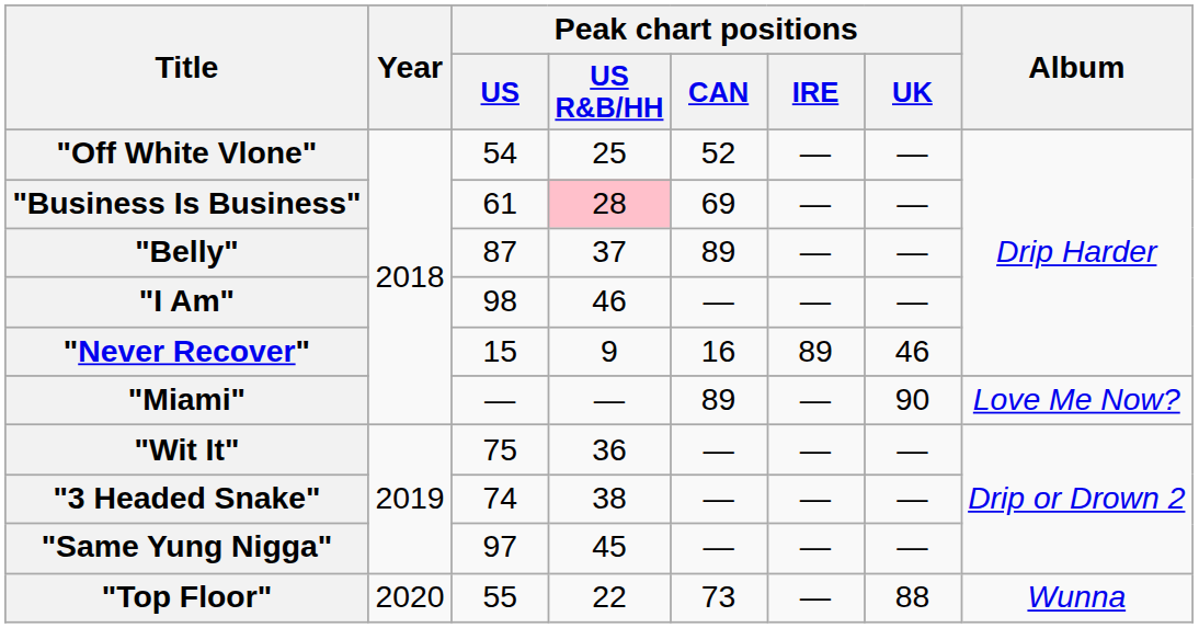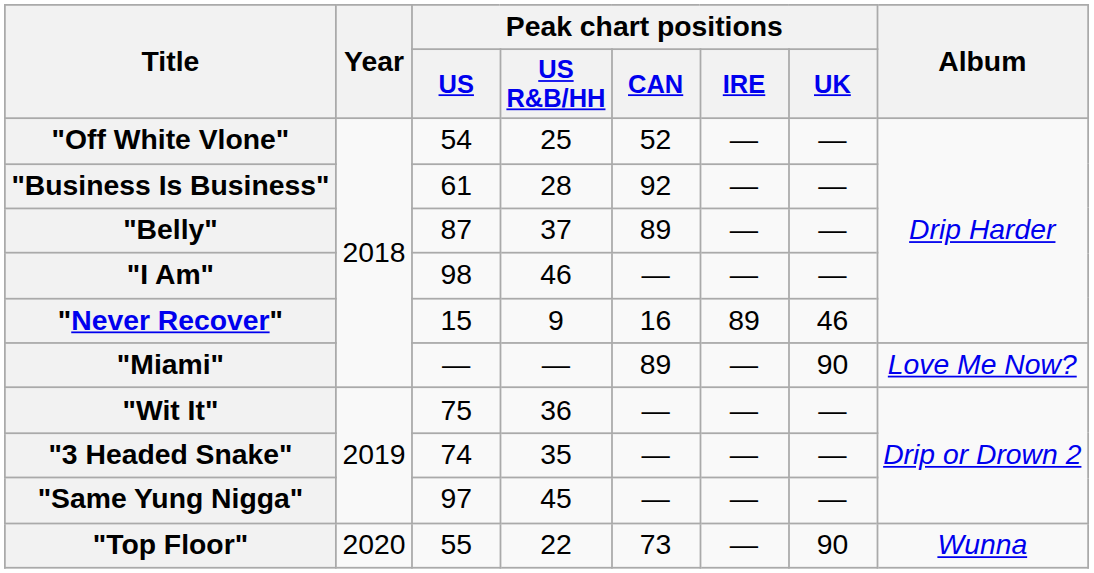 <table class="wikitable plainrowheaders" style="text-align:center;">
 <tr>
 <th rowspan="2">Title</th>
 <th rowspan="2">Year</th>
 <th colspan="5">Peak chart positions</th>
 <th rowspan="2">Album</th>
 </tr>
 <tr>
 <th scope="col" style="width:3em;font-size:90%;"><a href='#'>US</a></th>
 <th scope="col" style="width:3em;font-size:90%;"><a href='#'>US</a><br><a href='#'>R&B/HH</a></th>
 <th scope="col" style="width:3em;font-size:90%;"><a href='#'>CAN</a></th>
 <th scope="col" style="width:3em;font-size:90%;"><a href='#'>IRE</a></th>
 <th scope="col" style="width:3em;font-size:90%;"><a href='#'>UK</a></th>
 </tr>
 <tr>
 <th scope="row">"Off White Vlone"<br></th>
 <td rowspan="6">2018</td>
 <td>54</td>
 <td>25</td>
 <td>52</td>
 <td>—</td>
 <td>—</td>
 <td rowspan="5"><em><a href='#'>Drip Harder</a></em></td>
 </tr>
 <tr>
 <th scope="row">"Business Is Business"<br></th>
 <td>61</td>
-<td style="background: pink;">28</td>
-<td>69</td>
+<td>28</td>
+<td>92</td>
 <td>—</td>
 <td>—</td>
 </tr>
 <tr>
 <th scope="row">"Belly"<br></th>
 <td>87</td>
 <td>37</td>
 <td>89</td>
 <td>—</td>
 <td>—</td>
 </tr>
 <tr>
 <th scope="row">"I Am"<br></th>
 <td>98</td>
 <td>46</td>
 <td>—</td>
 <td>—</td>
 <td>—</td>
 </tr>
 <tr>
 <th scope="row">"<a href='#'>Never Recover</a>"<br></th>
 <td>15</td>
 <td>9</td>
 <td>16</td>
 <td>89</td>
 <td>46</td>
 </tr>
 <tr>
 <th scope="row">"Miami"<br></th>
 <td>—</td>
 <td>—</td>
 <td>89</td>
 <td>—</td>
 <td>90</td>
 <td><em><a href='#'>Love Me Now?</a></em></td>
 </tr>
 <tr>
 <th scope="row">"Wit It"<br></th>
 <td rowspan="3">2019</td>
 <td>75</td>
 <td>36</td>
 <td>—</td>
 <td>—</td>
 <td>—</td>
 <td rowspan="3"><em><a href='#'>Drip or Drown 2</a></em></td>
 </tr>
 <tr>
 <th scope="row">"3 Headed Snake"<br></th>
 <td>74</td>
-<td>38</td>
+<td>35</td>
 <td>—</td>
 <td>—</td>
 <td>—</td>
 </tr>
 <tr>
 <th scope="row">"Same Yung Nigga"<br></th>
 <td>97</td>
 <td>45</td>
 <td>—</td>
 <td>—</td>
 <td>—</td>
 </tr>
 <tr>
 <th scope="row">"Top Floor"<br></th>
 <td>2020</td>
 <td>55</td>
 <td>22</td>
 <td>73</td>
 <td>—</td>
-<td>88</td>
+<td>90</td>
 <td><em><a href='#'>Wunna</a></em></td>
 </tr>
 </table>
